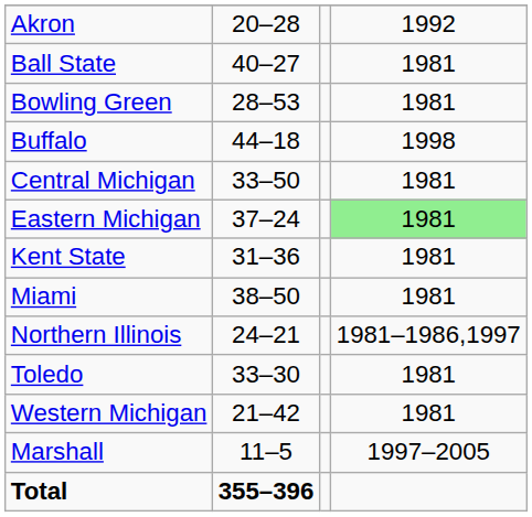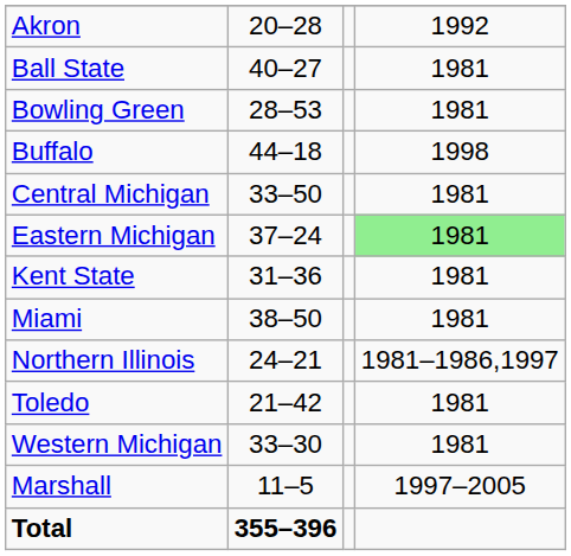 <table class="wikitable">
 <tr>
 </tr>
 <tr>
 <td><a href='#'>Akron</a></td>
 <td align=center>20–28</td>
 <td align="center"></td>
 <td align=center>1992</td>
 </tr>
 <tr>
 <td><a href='#'>Ball State</a></td>
 <td align=center>40–27</td>
 <td align="center"></td>
 <td align=center>1981</td>
 </tr>
 <tr>
 <td><a href='#'>Bowling Green</a></td>
 <td align=center>28–53</td>
 <td align="center"></td>
 <td align=center>1981</td>
 </tr>
 <tr>
 <td><a href='#'>Buffalo</a></td>
 <td align=center>44–18</td>
 <td align="center"></td>
 <td align=center>1998</td>
 </tr>
 <tr>
 <td><a href='#'>Central Michigan</a></td>
 <td align=center>33–50</td>
 <td align="center"></td>
 <td align=center>1981</td>
 </tr>
 <tr>
 <td><a href='#'>Eastern Michigan</a></td>
 <td align=center>37–24</td>
 <td align="center"></td>
 <td align=center style="background: lightgreen;">1981</td>
 </tr>
 <tr>
 <td><a href='#'>Kent State</a></td>
 <td align=center>31–36</td>
 <td align="center"></td>
 <td align=center>1981</td>
 </tr>
 <tr>
 <td><a href='#'>Miami</a></td>
 <td align=center>38–50</td>
 <td align="center"></td>
 <td align=center>1981</td>
 </tr>
 <tr>
 <td><a href='#'>Northern Illinois</a></td>
 <td align=center>24–21</td>
 <td align="center"></td>
 <td align=center>1981–1986,1997</td>
 </tr>
 <tr>
 <td><a href='#'>Toledo</a></td>
-<td align=center>33–30</td>
+<td align=center>21–42</td>
 <td align="center"></td>
 <td align=center>1981</td>
 </tr>
 <tr>
 <td><a href='#'>Western Michigan</a></td>
-<td align=center>21–42</td>
+<td align=center>33–30</td>
 <td align="center"></td>
 <td align=center>1981</td>
 </tr>
 <tr>
 <td><a href='#'>Marshall</a></td>
 <td align=center>11–5</td>
 <td align="center"></td>
 <td align=center>1997–2005</td>
 </tr>
 <tr>
 <td><strong>Total</strong></td>
 <td align=center><strong>355–396</strong></td>
 <td align="center"></td>
 </tr>
 </table>
